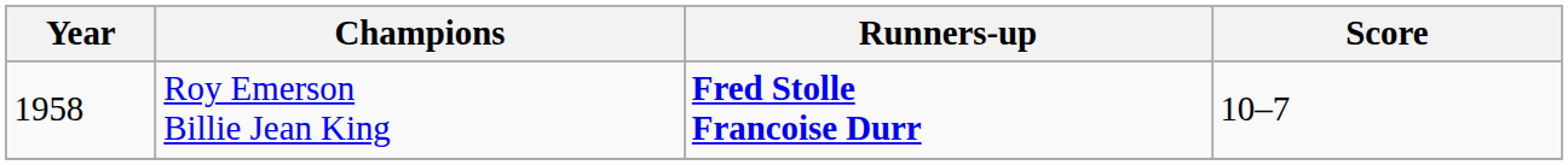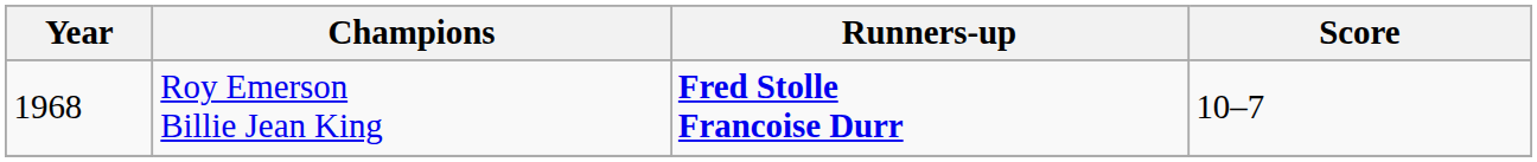 <table class="wikitable" style="font-size:98%;">
 <tr>
 <th style="width:60px;">Year</th>
 <th style="width:230px;">Champions</th>
 <th style="width:230px;">Runners-up</th>
 <th style="width:150px;">Score</th>
 </tr>
 <tr>
-<td>1958</td>
+<td>1968</td>
 <td> <a href='#'>Roy Emerson</a><br> <a href='#'>Billie Jean King</a></td>
 <td><strong> <a href='#'>Fred Stolle</a><br> <a href='#'>Francoise Durr</a></strong></td>
 <td>10–7</td>
 </tr>
 <tr>
 </tr>
 </table>
